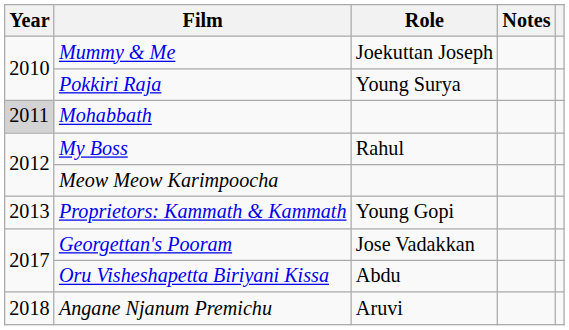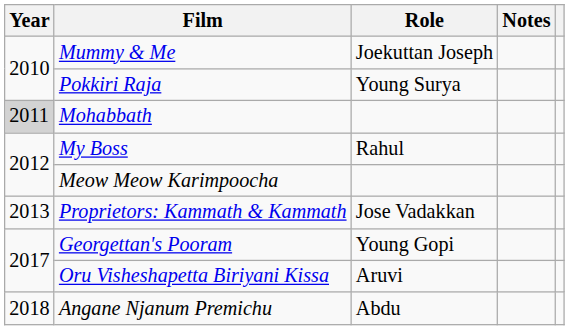 <table class="wikitable sortable">
 <tr>
 <th>Year</th>
 <th>Film</th>
 <th>Role</th>
 <th class="unsortable">Notes</th>
 <th class="unsortable"></th>
 </tr>
 <tr>
 <td rowspan=2>2010</td>
 <td><em><a href='#'>Mummy & Me</a></em></td>
 <td>Joekuttan Joseph</td>
 <td></td>
 <td></td>
 </tr>
 <tr>
 <td><em><a href='#'>Pokkiri Raja</a></em></td>
 <td>Young Surya</td>
 <td></td>
 <td></td>
 </tr>
 <tr>
 <td style="background: lightgrey;">2011</td>
 <td><em><a href='#'>Mohabbath</a></em></td>
 <td></td>
 <td></td>
 <td></td>
 </tr>
 <tr>
 <td rowspan=2>2012</td>
 <td><em><a href='#'>My Boss</a></em></td>
 <td>Rahul</td>
 <td></td>
 <td></td>
 </tr>
 <tr>
 <td><em>Meow Meow Karimpoocha</em></td>
 <td></td>
 <td></td>
 <td></td>
 </tr>
 <tr>
 <td>2013</td>
 <td><em><a href='#'>Proprietors: Kammath & Kammath</a></em></td>
-<td>Young Gopi</td>
+<td>Jose Vadakkan</td>
 <td></td>
 <td></td>
 </tr>
 <tr>
 <td rowspan=2>2017</td>
 <td><em><a href='#'>Georgettan's Pooram</a></em></td>
-<td>Jose Vadakkan</td>
+<td>Young Gopi</td>
 <td></td>
 <td></td>
 </tr>
 <tr>
 <td><em><a href='#'>Oru Visheshapetta Biriyani Kissa</a></em></td>
-<td>Abdu</td>
+<td>Aruvi</td>
 <td></td>
 <td></td>
 </tr>
 <tr>
 <td>2018</td>
 <td><em>Angane Njanum Premichu</em></td>
-<td>Aruvi</td>
+<td>Abdu</td>
 <td></td>
 <td></td>
 </tr>
 </table>
